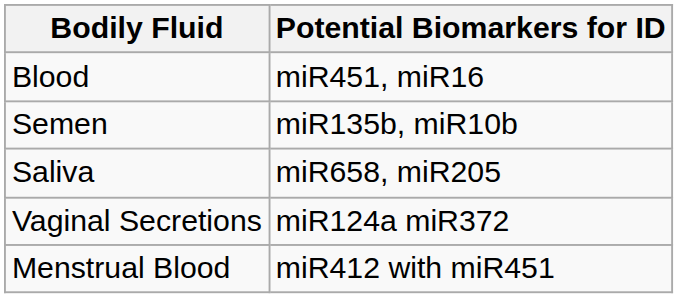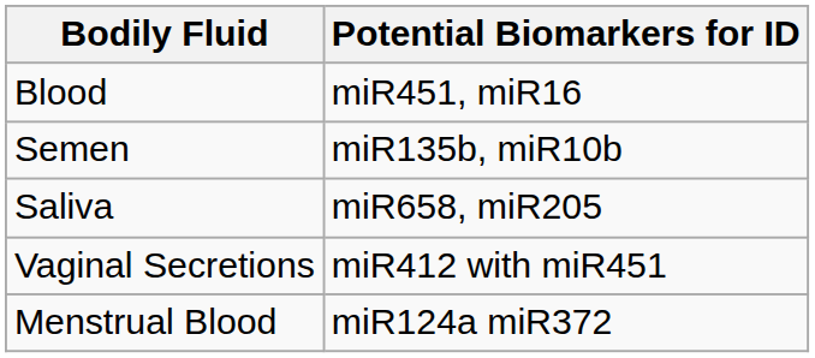 <table class="wikitable">
 <tr>
 <th>Bodily Fluid</th>
 <th>Potential Biomarkers for ID</th>
 </tr>
 <tr>
 <td>Blood</td>
 <td>miR451, miR16</td>
 </tr>
 <tr>
 <td>Semen</td>
 <td>miR135b, miR10b</td>
 </tr>
 <tr>
 <td>Saliva</td>
 <td>miR658, miR205</td>
 </tr>
 <tr>
 <td>Vaginal Secretions</td>
-<td>miR124a miR372</td>
+<td>miR412 with miR451</td>
 </tr>
 <tr>
 <td>Menstrual Blood</td>
-<td>miR412 with miR451</td>
+<td>miR124a miR372</td>
 </tr>
 </table>
